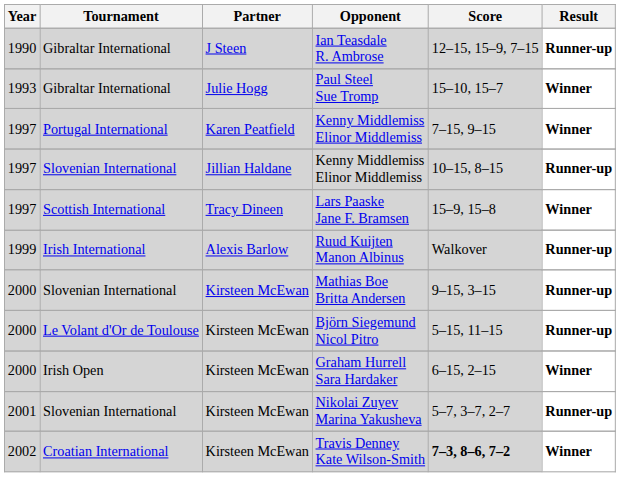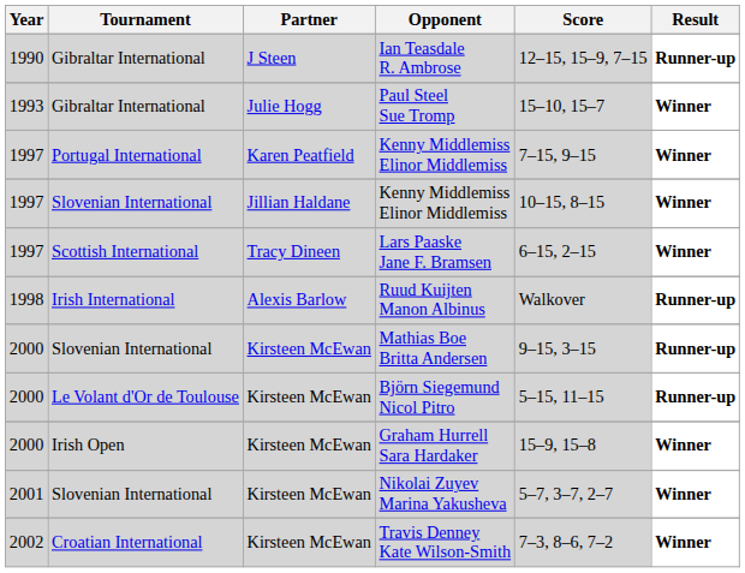 <table class="sortable wikitable" style="font-size:90%;">
 <tr>
 <th>Year</th>
 <th>Tournament</th>
 <th>Partner</th>
 <th>Opponent</th>
 <th>Score</th>
 <th>Result</th>
 </tr>
 <tr>
 </tr>
 <tr style="background:#D5D5D5">
 <td align="center">1990</td>
 <td align="left">Gibraltar International</td>
 <td align="left"> <a href='#'>J Steen</a></td>
 <td align="left"> <a href='#'>Ian Teasdale</a> <br>  <a href='#'>R. Ambrose</a></td>
 <td align="left">12–15, 15–9, 7–15</td>
 <td style="text-align:left; background:white"> <strong>Runner-up</strong></td>
 </tr>
 <tr>
 </tr>
 <tr style="background:#D5D5D5">
 <td align="center">1993</td>
 <td align="left">Gibraltar International</td>
 <td align="left"> <a href='#'>Julie Hogg</a></td>
 <td align="left"> <a href='#'>Paul Steel</a> <br>  <a href='#'>Sue Tromp</a></td>
 <td align="left">15–10, 15–7</td>
 <td style="text-align:left; background:white"> <strong>Winner</strong></td>
 </tr>
 <tr>
 </tr>
 <tr style="background:#D5D5D5">
 <td align="center">1997</td>
 <td align="left"><a href='#'>Portugal International</a></td>
 <td align="left"> <a href='#'>Karen Peatfield</a></td>
 <td align="left"> <a href='#'>Kenny Middlemiss</a> <br>  <a href='#'>Elinor Middlemiss</a></td>
 <td align="left">7–15, 9–15</td>
 <td style="text-align:left; background:white"> <strong>Winner</strong></td>
 </tr>
 <tr>
 </tr>
 <tr style="background:#D5D5D5">
 <td align="center">1997</td>
 <td align="left"><a href='#'>Slovenian International</a></td>
 <td align="left"> <a href='#'>Jillian Haldane</a></td>
 <td align="left"> Kenny Middlemiss <br>  Elinor Middlemiss</td>
 <td align="left">10–15, 8–15</td>
-<td style="text-align:left; background:white"> <strong>Runner-up</strong></td>
+<td style="text-align:left; background:white"> <strong>Winner</strong></td>
 </tr>
 <tr>
 </tr>
 <tr style="background:#D5D5D5">
 <td align="center">1997</td>
 <td align="left"><a href='#'>Scottish International</a></td>
 <td align="left"> <a href='#'>Tracy Dineen</a></td>
 <td align="left"> <a href='#'>Lars Paaske</a> <br>  <a href='#'>Jane F. Bramsen</a></td>
-<td align="left">15–9, 15–8</td>
+<td align="left">6–15, 2–15</td>
 <td style="text-align:left; background:white"> <strong>Winner</strong></td>
 </tr>
 <tr>
 </tr>
 <tr style="background:#D5D5D5">
-<td align="center">1999</td>
+<td align="center">1998</td>
 <td align="left"><a href='#'>Irish International</a></td>
 <td align="left"> <a href='#'>Alexis Barlow</a></td>
 <td align="left"> <a href='#'>Ruud Kuijten</a> <br>  <a href='#'>Manon Albinus</a></td>
 <td align="left">Walkover</td>
 <td style="text-align:left; background:white"> <strong>Runner-up</strong></td>
 </tr>
 <tr>
 </tr>
 <tr style="background:#D5D5D5">
 <td align="center">2000</td>
 <td align="left">Slovenian International</td>
 <td align="left"> <a href='#'>Kirsteen McEwan</a></td>
 <td align="left"> <a href='#'>Mathias Boe</a> <br>  <a href='#'>Britta Andersen</a></td>
 <td align="left">9–15, 3–15</td>
 <td style="text-align:left; background:white"> <strong>Runner-up</strong></td>
 </tr>
 <tr>
 </tr>
 <tr style="background:#D5D5D5">
 <td align="center">2000</td>
 <td align="left"><a href='#'>Le Volant d'Or de Toulouse</a></td>
 <td align="left"> Kirsteen McEwan</td>
 <td align="left"> <a href='#'>Björn Siegemund</a> <br>  <a href='#'>Nicol Pitro</a></td>
 <td align="left">5–15, 11–15</td>
 <td style="text-align:left; background:white"> <strong>Runner-up</strong></td>
 </tr>
 <tr>
 </tr>
 <tr style="background:#D5D5D5">
 <td align="center">2000</td>
 <td align="left">Irish Open</td>
 <td align="left"> Kirsteen McEwan</td>
 <td align="left"> <a href='#'>Graham Hurrell</a> <br>  <a href='#'>Sara Hardaker</a></td>
-<td align="left">6–15, 2–15</td>
+<td align="left">15–9, 15–8</td>
 <td style="text-align:left; background:white"> <strong>Winner</strong></td>
 </tr>
 <tr>
 </tr>
 <tr style="background:#D5D5D5">
 <td align="center">2001</td>
 <td align="left">Slovenian International</td>
 <td align="left"> Kirsteen McEwan</td>
 <td align="left"> <a href='#'>Nikolai Zuyev</a> <br>  <a href='#'>Marina Yakusheva</a></td>
 <td align="left">5–7, 3–7, 2–7</td>
-<td style="text-align:left; background:white"> <strong>Runner-up</strong></td>
+<td style="text-align:left; background:white"> <strong>Winner</strong></td>
 </tr>
 <tr>
 </tr>
 <tr style="background:#D5D5D5">
 <td align="center">2002</td>
 <td align="left"><a href='#'>Croatian International</a></td>
 <td align="left"> Kirsteen McEwan</td>
 <td align="left"> <a href='#'>Travis Denney</a> <br>  <a href='#'>Kate Wilson-Smith</a></td>
-<td align="left"><strong>7–3, 8–6, 7–2</strong></td>
+<td align="left">7–3, 8–6, 7–2</td>
 <td style="text-align:left; background:white"> <strong>Winner</strong></td>
 </tr>
 </table>
